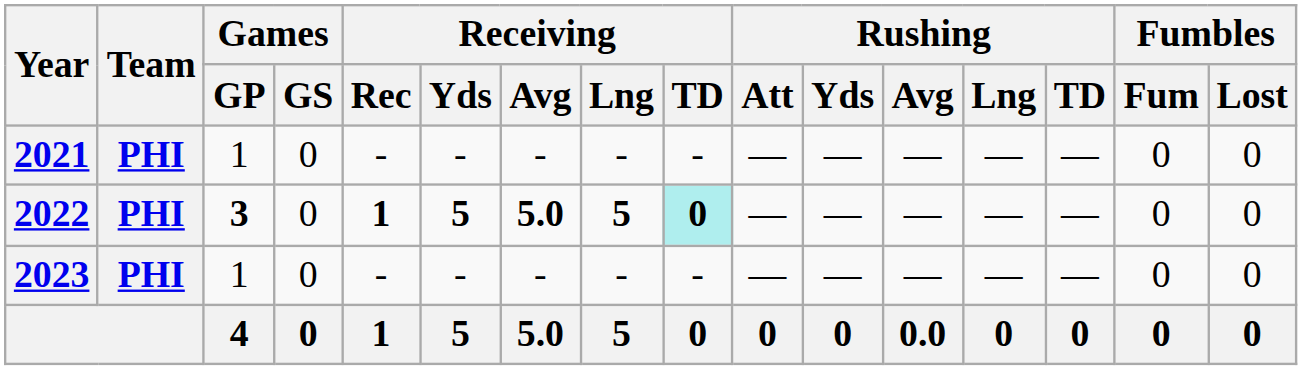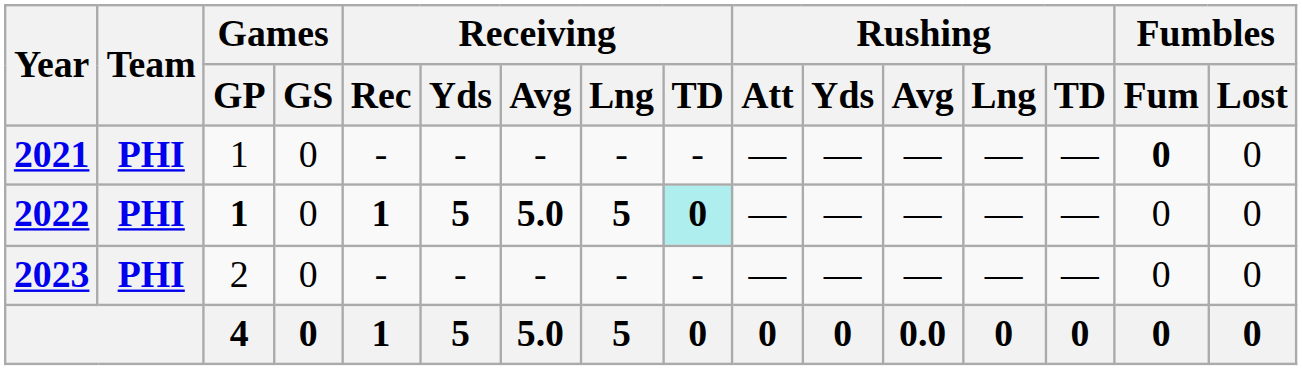 <table class=wikitable style="text-align:center;">
 <tr>
 <th rowspan="2">Year</th>
 <th rowspan="2">Team</th>
 <th colspan="2">Games</th>
 <th colspan="5">Receiving</th>
 <th colspan="5">Rushing</th>
 <th colspan="2">Fumbles</th>
 </tr>
 <tr>
 <th>GP</th>
 <th>GS</th>
 <th>Rec</th>
 <th>Yds</th>
 <th>Avg</th>
 <th>Lng</th>
 <th>TD</th>
 <th>Att</th>
 <th>Yds</th>
 <th>Avg</th>
 <th>Lng</th>
 <th>TD</th>
 <th>Fum</th>
 <th>Lost</th>
 </tr>
 <tr>
 <th><a href='#'>2021</a></th>
 <th><a href='#'>PHI</a></th>
 <td>1</td>
 <td>0</td>
 <td>-</td>
 <td>-</td>
 <td>-</td>
 <td>-</td>
 <td>-</td>
 <td>—</td>
 <td>—</td>
 <td>—</td>
 <td>—</td>
 <td>—</td>
-<td>0</td>
+<td><strong>0</strong></td>
 <td>0</td>
 </tr>
 <tr>
 <th><a href='#'>2022</a></th>
 <th><a href='#'>PHI</a></th>
-<td><strong>3</strong></td>
+<td><strong>1</strong></td>
 <td>0</td>
 <td><strong>1</strong></td>
 <td><strong>5</strong></td>
 <td><strong>5.0</strong></td>
 <td><strong>5</strong></td>
 <td style="background: paleturquoise;"><strong>0</strong></td>
 <td>—</td>
 <td>—</td>
 <td>—</td>
 <td>—</td>
 <td>—</td>
 <td>0</td>
 <td>0</td>
 </tr>
 <tr>
 <th><a href='#'>2023</a></th>
 <th><a href='#'>PHI</a></th>
-<td>1</td>
+<td>2</td>
 <td>0</td>
 <td>-</td>
 <td>-</td>
 <td>-</td>
 <td>-</td>
 <td>-</td>
 <td>—</td>
 <td>—</td>
 <td>—</td>
 <td>—</td>
 <td>—</td>
 <td>0</td>
 <td>0</td>
 </tr>
 <tr>
 <th colspan="2"></th>
 <th>4</th>
 <th>0</th>
 <th>1</th>
 <th>5</th>
 <th>5.0</th>
 <th>5</th>
 <th>0</th>
 <th>0</th>
 <th>0</th>
 <th>0.0</th>
 <th>0</th>
 <th>0</th>
 <th>0</th>
 <th>0</th>
 </tr>
 </table>
